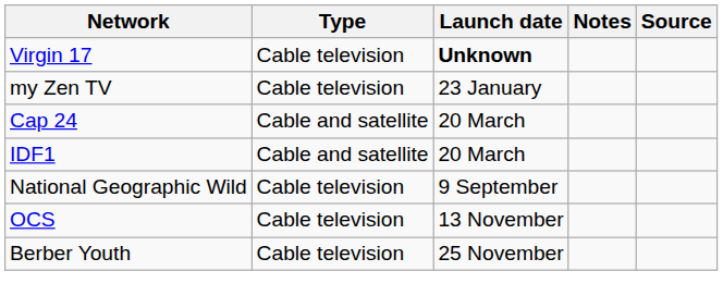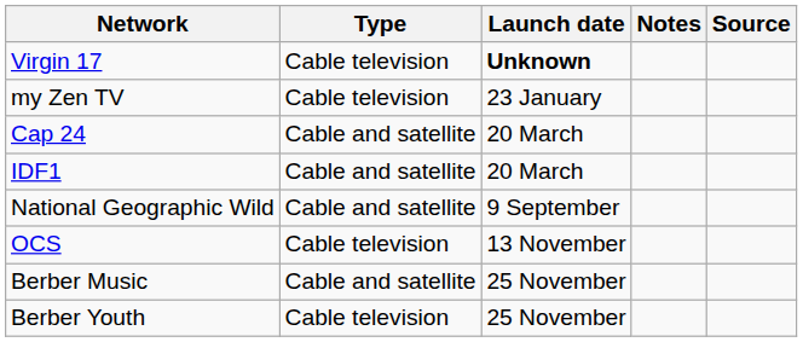 <table class="wikitable sortable">
 <tr>
 <th>Network</th>
 <th>Type</th>
 <th>Launch date</th>
 <th>Notes</th>
 <th>Source</th>
 </tr>
 <tr>
 <td><a href='#'>Virgin 17</a></td>
 <td>Cable television</td>
 <td><strong>Unknown</strong></td>
 <td></td>
 <td></td>
 </tr>
 <tr>
 <td>my Zen TV</td>
 <td>Cable television</td>
 <td>23 January</td>
 <td></td>
 <td></td>
 </tr>
 <tr>
 <td><a href='#'>Cap 24</a></td>
 <td>Cable and satellite</td>
 <td>20 March</td>
 <td></td>
 <td></td>
 </tr>
 <tr>
 <td><a href='#'>IDF1</a></td>
 <td>Cable and satellite</td>
 <td>20 March</td>
 <td></td>
 <td></td>
 </tr>
 <tr>
 <td>National Geographic Wild</td>
-<td>Cable television</td>
+<td>Cable and satellite</td>
 <td>9 September</td>
 <td></td>
 <td></td>
 </tr>
 <tr>
 <td><a href='#'>OCS</a></td>
 <td>Cable television</td>
 <td>13 November</td>
 <td></td>
 <td></td>
 </tr>
 <tr>
+<td>Berber Music</td>
+<td>Cable and satellite</td>
+<td>25 November</td>
+<td></td>
+<td></td>
+</tr>
+<tr>
 <td>Berber Youth</td>
 <td>Cable television</td>
 <td>25 November</td>
 <td></td>
 <td></td>
 </tr>
 </table>
